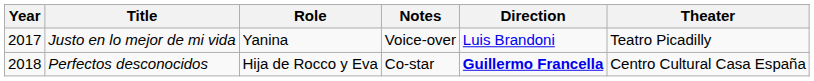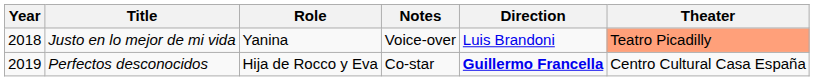 <table class="wikitable sortable">
 <tr>
 <th>Year</th>
 <th>Title</th>
 <th>Role</th>
 <th>Notes</th>
 <th>Direction</th>
 <th>Theater</th>
 </tr>
 <tr>
-<td>2017</td>
+<td>2018</td>
 <td><em>Justo en lo mejor de mi vida</em></td>
 <td>Yanina</td>
 <td>Voice-over</td>
 <td><a href='#'>Luis Brandoni</a></td>
-<td>Teatro Picadilly</td>
+<td style="background: lightsalmon;">Teatro Picadilly</td>
 </tr>
 <tr>
-<td>2018</td>
+<td>2019</td>
 <td><em>Perfectos desconocidos</em></td>
 <td>Hija de Rocco y Eva</td>
 <td>Co-star</td>
 <td><strong><a href='#'>Guillermo Francella</a></strong></td>
 <td>Centro Cultural Casa España</td>
 </tr>
 </table>
